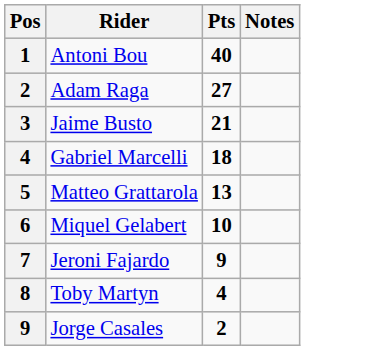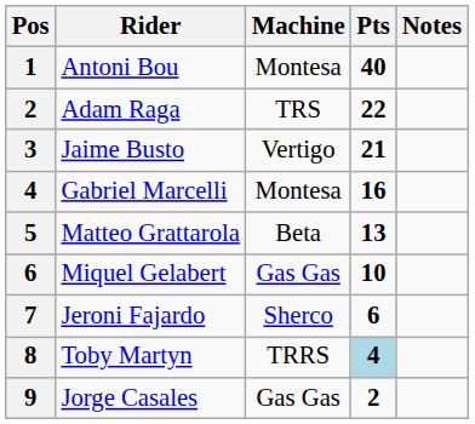 <table class="wikitable" style="font-size: 85%; text-align:center">
 <tr valign="top">
 <th valign="middle">Pos</th>
 <th valign="middle">Rider</th>
+<th valign="middle">Machine</th>
 <th valign="middle">Pts</th>
 <th>Notes</th>
 </tr>
 <tr>
 <th>1</th>
 <td align="left"> <a href='#'>Antoni Bou</a></td>
+<td>Montesa</td>
 <td><strong>40</strong></td>
 <td></td>
 </tr>
 <tr>
 <th>2</th>
 <td align="left"> <a href='#'>Adam Raga</a></td>
-<td><strong>27</strong></td>
+<td>TRS</td>
+<td><strong>22</strong></td>
 <td></td>
 </tr>
 <tr>
 <th>3</th>
 <td align="left"> <a href='#'>Jaime Busto</a></td>
+<td>Vertigo</td>
 <td><strong>21</strong></td>
 <td></td>
 </tr>
 <tr>
 <th>4</th>
 <td align="left"> <a href='#'>Gabriel Marcelli</a></td>
-<td><strong>18</strong></td>
+<td>Montesa</td>
+<td><strong>16</strong></td>
 <td></td>
 </tr>
 <tr>
 <th>5</th>
 <td align="left"> <a href='#'>Matteo Grattarola</a></td>
+<td>Beta</td>
 <td><strong>13</strong></td>
 <td></td>
 </tr>
 <tr>
 <th>6</th>
 <td align="left"> <a href='#'>Miquel Gelabert</a></td>
+<td><a href='#'>Gas Gas</a></td>
 <td><strong>10</strong></td>
 <td></td>
 </tr>
 <tr>
 <th>7</th>
 <td align="left"> <a href='#'>Jeroni Fajardo</a></td>
-<td><strong>9</strong></td>
+<td><a href='#'>Sherco</a></td>
+<td><strong>6</strong></td>
 <td></td>
 </tr>
 <tr>
 <th>8</th>
 <td align="left"> <a href='#'>Toby Martyn</a></td>
-<td><strong>4</strong></td>
+<td>TRRS</td>
+<td style="background: lightblue;"><strong>4</strong></td>
 <td></td>
 </tr>
 <tr>
 <th>9</th>
 <td align="left"> <a href='#'>Jorge Casales</a></td>
+<td>Gas Gas</td>
 <td><strong>2</strong></td>
 <td></td>
 </tr>
 </table>
